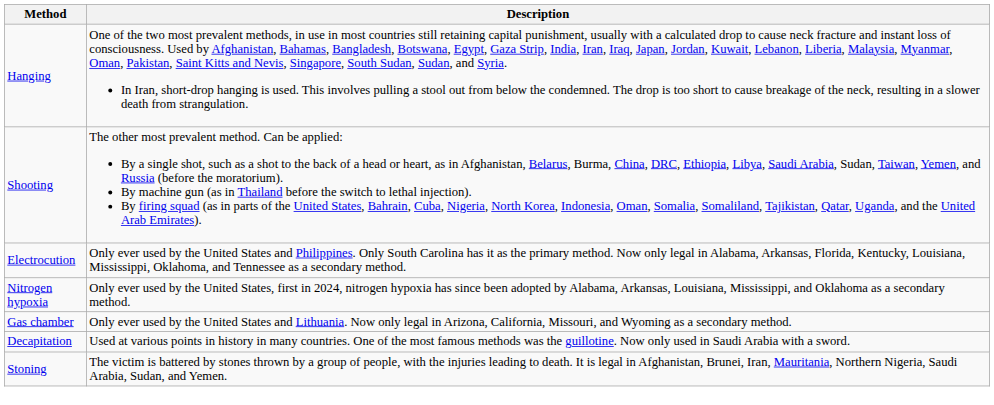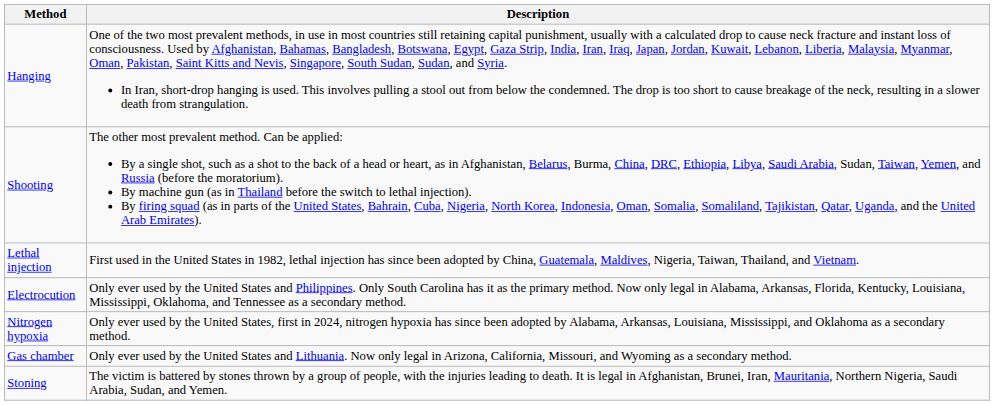 <table class="wikitable" border="1">
 <tr>
 <th>Method</th>
 <th>Description</th>
 </tr>
 <tr>
 <td align="centre"><a href='#'>Hanging</a></td>
 <td>One of the two most prevalent methods, in use in most countries still retaining capital punishment, usually with a calculated drop to cause neck fracture and instant loss of consciousness. Used by <a href='#'>Afghanistan</a>, <a href='#'>Bahamas</a>, <a href='#'>Bangladesh</a>, <a href='#'>Botswana</a>, <a href='#'>Egypt</a>, <a href='#'>Gaza Strip</a>, <a href='#'>India</a>, <a href='#'>Iran</a>, <a href='#'>Iraq</a>, <a href='#'>Japan</a>, <a href='#'>Jordan</a>, <a href='#'>Kuwait</a>, <a href='#'>Lebanon</a>, <a href='#'>Liberia</a>, <a href='#'>Malaysia</a>, <a href='#'>Myanmar</a>, <a href='#'>Oman</a>, <a href='#'>Pakistan</a>, <a href='#'>Saint Kitts and Nevis</a>, <a href='#'>Singapore</a>, <a href='#'>South Sudan</a>, <a href='#'>Sudan</a>, and <a href='#'>Syria</a>.<br><ul><li>In Iran, short-drop hanging is used. This involves pulling a stool out from below the condemned. The drop is too short to cause breakage of the neck, resulting in a slower death from strangulation.</li></ul></td>
 </tr>
 <tr>
 <td align="centre"><a href='#'>Shooting</a></td>
 <td>The other most prevalent method. Can be applied:<br><ul><li>By a single shot, such as a shot to the back of a head or heart, as in Afghanistan, <a href='#'>Belarus</a>, Burma, <a href='#'>China</a>, <a href='#'>DRC</a>, <a href='#'>Ethiopia</a>, <a href='#'>Libya</a>, <a href='#'>Saudi Arabia</a>, Sudan, <a href='#'>Taiwan</a>, <a href='#'>Yemen</a>, and <a href='#'>Russia</a> (before the moratorium).</li><li>By machine gun (as in <a href='#'>Thailand</a> before the switch to lethal injection).</li><li>By <a href='#'>firing squad</a> (as in parts of the <a href='#'>United States</a>, <a href='#'>Bahrain</a>, <a href='#'>Cuba</a>, <a href='#'>Nigeria</a>, <a href='#'>North Korea</a>, <a href='#'>Indonesia</a>, <a href='#'>Oman</a>, <a href='#'>Somalia</a>, <a href='#'>Somaliland</a>, <a href='#'>Tajikistan</a>, <a href='#'>Qatar</a>, <a href='#'>Uganda</a>, and the <a href='#'>United Arab Emirates</a>).</li></ul></td>
 </tr>
 <tr>
+<td align="centre"><a href='#'>Lethal injection</a></td>
+<td>First used in the United States in 1982, lethal injection has since been adopted by China, <a href='#'>Guatemala</a>, <a href='#'>Maldives</a>, Nigeria, Taiwan, Thailand, and <a href='#'>Vietnam</a>.</td>
+</tr>
+<tr>
 <td align="centre"><a href='#'>Electrocution</a></td>
 <td>Only ever used by the United States and <a href='#'>Philippines</a>. Only South Carolina has it as the primary method. Now only legal in Alabama, Arkansas, Florida, Kentucky, Louisiana, Mississippi, Oklahoma, and Tennessee as a secondary method.</td>
 </tr>
 <tr>
 <td align="centre"><a href='#'>Nitrogen hypoxia</a></td>
 <td>Only ever used by the United States, first in 2024, nitrogen hypoxia has since been adopted by Alabama, Arkansas, Louisiana, Mississippi, and Oklahoma as a secondary method.</td>
 </tr>
 <tr>
 <td align="centre"><a href='#'>Gas chamber</a></td>
 <td>Only ever used by the United States and <a href='#'>Lithuania</a>. Now only legal in Arizona, California, Missouri, and Wyoming as a secondary method.</td>
 </tr>
 <tr>
-<td align="centre"><a href='#'>Decapitation</a></td>
-<td>Used at various points in history in many countries. One of the most famous methods was the <a href='#'>guillotine</a>. Now only used in Saudi Arabia with a sword.</td>
-</tr>
-<tr>
 <td align="centre"><a href='#'>Stoning</a></td>
 <td>The victim is battered by stones thrown by a group of people, with the injuries leading to death. It is legal in Afghanistan, Brunei, Iran, <a href='#'>Mauritania</a>, Northern Nigeria, Saudi Arabia, Sudan, and Yemen.</td>
 </tr>
 </table>
